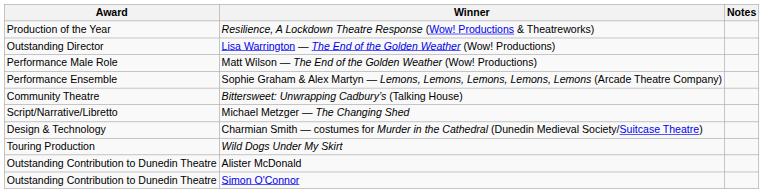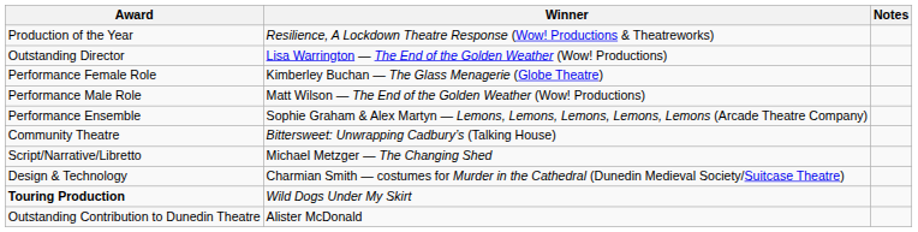 <table class="wikitable">
 <tr>
 <th>Award</th>
 <th>Winner</th>
 <th>Notes</th>
 </tr>
 <tr>
 <td>Production of the Year</td>
 <td><em>Resilience, A Lockdown Theatre Response</em> (<a href='#'>Wow! Productions</a> & Theatreworks)</td>
 <td></td>
 </tr>
 <tr>
 <td>Outstanding Director</td>
 <td><a href='#'>Lisa Warrington</a> — <em><a href='#'>The End of the Golden Weather</a></em> (Wow! Productions)</td>
+<td></td>
+</tr>
+<tr>
+<td>Performance Female Role</td>
+<td>Kimberley Buchan — <em>The Glass Menagerie</em> (<a href='#'>Globe Theatre</a>)</td>
 <td></td>
 </tr>
 <tr>
 <td>Performance Male Role</td>
 <td>Matt Wilson — <em>The End of the Golden Weather</em> (Wow! Productions)</td>
 <td></td>
 </tr>
 <tr>
 <td>Performance Ensemble</td>
 <td>Sophie Graham & Alex Martyn — <em>Lemons, Lemons, Lemons, Lemons, Lemons</em> (Arcade Theatre Company)</td>
 <td></td>
 </tr>
 <tr>
 <td>Community Theatre</td>
 <td><em>Bittersweet: Unwrapping Cadbury’s</em> (Talking House)</td>
 <td></td>
 </tr>
 <tr>
 <td>Script/Narrative/Libretto</td>
 <td>Michael Metzger — <em>The Changing Shed</em></td>
 <td></td>
 </tr>
 <tr>
 <td>Design & Technology</td>
 <td>Charmian Smith — costumes for <em>Murder in the Cathedral</em> (Dunedin Medieval Society/<a href='#'>Suitcase Theatre</a>)</td>
 <td></td>
 </tr>
 <tr>
-<td>Touring Production</td>
+<td><strong>Touring Production</strong></td>
 <td><em>Wild Dogs Under My Skirt</em></td>
 <td></td>
 </tr>
 <tr>
 <td>Outstanding Contribution to Dunedin Theatre</td>
 <td>Alister McDonald</td>
 <td></td>
 </tr>
-<tr>
-<td>Outstanding Contribution to Dunedin Theatre</td>
-<td><a href='#'>Simon O'Connor</a></td>
-<td></td>
-</tr>
 </table>
